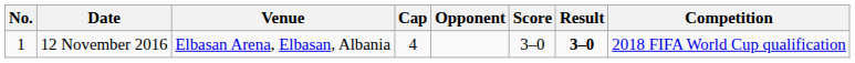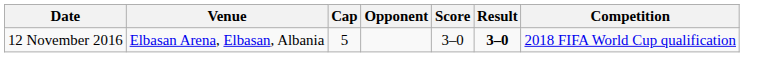 <table class="wikitable sortable">
 <tr>
-<th scope="col">No.</th>
 <th scope="col" data-sort-type="date">Date</th>
 <th scope="col">Venue</th>
 <th scope="col">Cap</th>
 <th scope="col">Opponent</th>
 <th scope="col">Score</th>
 <th scope="col">Result</th>
 <th scope="col">Competition</th>
 </tr>
 <tr>
-<td align="center">1</td>
 <td>12 November 2016</td>
 <td><a href='#'>Elbasan Arena</a>, <a href='#'>Elbasan</a>, Albania</td>
-<td align="center">4</td>
+<td align="center">5</td>
 <td></td>
 <td align="center">3–0</td>
 <td align="center"><strong>3–0</strong></td>
 <td><a href='#'>2018 FIFA World Cup qualification</a></td>
 </tr>
 </table>
